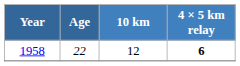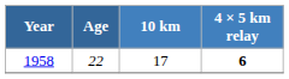 <table class="wikitable" style="font-size:95%; text-align:center; border:grey solid 1px; border-collapse:collapse; background:#ffffff;">
 <tr>
 <th style="background-color:#369; color:white; width:60px;"> Year </th>
 <th style="background-color:#369; color:white; width:40px;"> Age </th>
 <th style="background-color:#4180be; color:white; width:75px;"> 10 km </th>
 <th style="background-color:#4180be; color:white; width:75px;"> 4 × 5 km <br> relay </th>
 </tr>
 <tr>
 <td><a href='#'>1958</a></td>
 <td><em>22</em></td>
-<td>12</td>
+<td>17</td>
 <td><strong>6</strong></td>
 </tr>
 <tr>
 </tr>
 </table>
